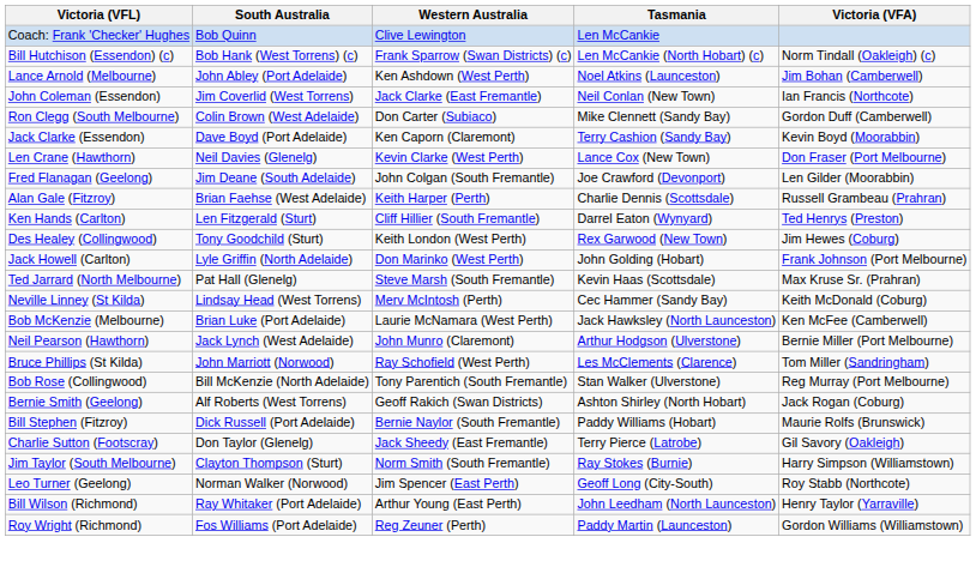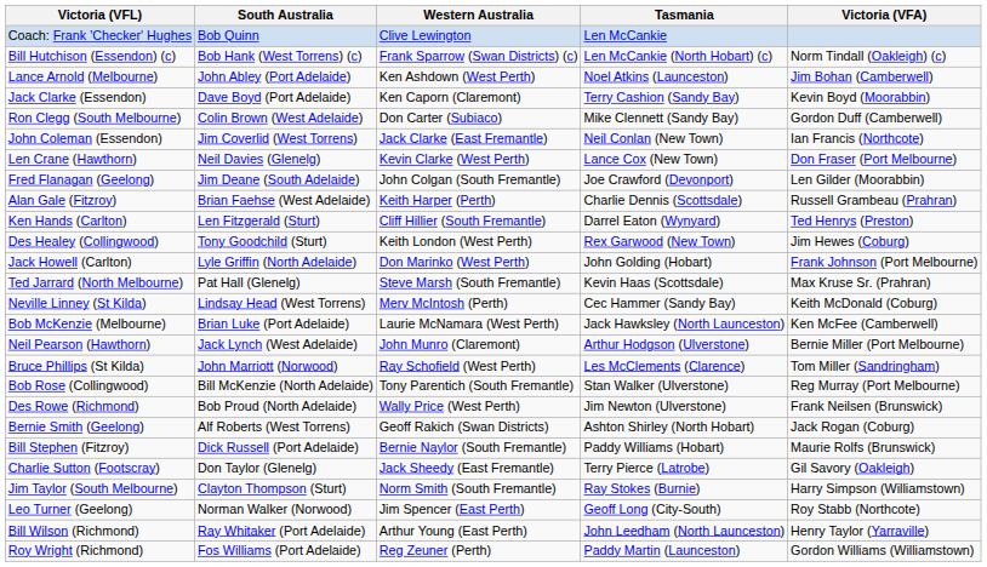 <table class="wikitable"  style="text-align:left">
 <tr>
 <th>Victoria (VFL)</th>
 <th>South Australia</th>
 <th>Western Australia</th>
 <th>Tasmania</th>
 <th>Victoria (VFA)</th>
 </tr>
 <tr bgcolor="#cee0f2">
 <td>Coach: <a href='#'>Frank 'Checker' Hughes</a></td>
 <td><a href='#'>Bob Quinn</a></td>
 <td><a href='#'>Clive Lewington</a></td>
 <td><a href='#'>Len McCankie</a></td>
 <td></td>
 </tr>
 <tr>
 <td><a href='#'>Bill Hutchison</a> (<a href='#'>Essendon</a>) (<a href='#'>c</a>)</td>
 <td><a href='#'>Bob Hank</a> (<a href='#'>West Torrens</a>) (<a href='#'>c</a>)</td>
 <td><a href='#'>Frank Sparrow</a> (<a href='#'>Swan Districts</a>) (<a href='#'>c</a>)</td>
 <td><a href='#'>Len McCankie</a> (<a href='#'>North Hobart</a>) (<a href='#'>c</a>)</td>
 <td>Norm Tindall (<a href='#'>Oakleigh</a>) (<a href='#'>c</a>)</td>
 </tr>
 <tr>
 <td><a href='#'>Lance Arnold</a> (<a href='#'>Melbourne</a>)</td>
 <td><a href='#'>John Abley</a> (<a href='#'>Port Adelaide</a>)</td>
 <td>Ken Ashdown (<a href='#'>West Perth</a>)</td>
 <td><a href='#'>Noel Atkins</a> (<a href='#'>Launceston</a>)</td>
 <td><a href='#'>Jim Bohan</a> (<a href='#'>Camberwell</a>)</td>
 </tr>
 <tr>
-<td><a href='#'>John Coleman</a> (Essendon)</td>
-<td><a href='#'>Jim Coverlid</a> (<a href='#'>West Torrens</a>)</td>
-<td><a href='#'>Jack Clarke</a> (<a href='#'>East Fremantle</a>)</td>
-<td><a href='#'>Neil Conlan</a> (New Town)</td>
-<td>Ian Francis (<a href='#'>Northcote</a>)</td>
+<td><a href='#'>Jack Clarke</a> (Essendon)</td>
+<td><a href='#'>Dave Boyd</a> (Port Adelaide)</td>
+<td>Ken Caporn (Claremont)</td>
+<td><a href='#'>Terry Cashion</a> (<a href='#'>Sandy Bay</a>)</td>
+<td>Kevin Boyd (<a href='#'>Moorabbin</a>)</td>
 </tr>
 <tr>
 <td><a href='#'>Ron Clegg</a> (<a href='#'>South Melbourne</a>)</td>
 <td><a href='#'>Colin Brown</a> (<a href='#'>West Adelaide</a>)</td>
 <td>Don Carter (<a href='#'>Subiaco</a>)</td>
 <td>Mike Clennett (Sandy Bay)</td>
 <td>Gordon Duff (Camberwell)</td>
 </tr>
 <tr>
-<td><a href='#'>Jack Clarke</a> (Essendon)</td>
-<td><a href='#'>Dave Boyd</a> (Port Adelaide)</td>
-<td>Ken Caporn (Claremont)</td>
-<td><a href='#'>Terry Cashion</a> (<a href='#'>Sandy Bay</a>)</td>
-<td>Kevin Boyd (<a href='#'>Moorabbin</a>)</td>
+<td><a href='#'>John Coleman</a> (Essendon)</td>
+<td><a href='#'>Jim Coverlid</a> (<a href='#'>West Torrens</a>)</td>
+<td><a href='#'>Jack Clarke</a> (<a href='#'>East Fremantle</a>)</td>
+<td><a href='#'>Neil Conlan</a> (New Town)</td>
+<td>Ian Francis (<a href='#'>Northcote</a>)</td>
 </tr>
 <tr>
 <td><a href='#'>Len Crane</a> (<a href='#'>Hawthorn</a>)</td>
 <td><a href='#'>Neil Davies</a> (<a href='#'>Glenelg</a>)</td>
 <td><a href='#'>Kevin Clarke</a> (<a href='#'>West Perth</a>)</td>
 <td><a href='#'>Lance Cox</a> (New Town)</td>
 <td><a href='#'>Don Fraser</a> (<a href='#'>Port Melbourne</a>)</td>
 </tr>
 <tr>
 <td><a href='#'>Fred Flanagan</a> (<a href='#'>Geelong</a>)</td>
 <td><a href='#'>Jim Deane</a> (<a href='#'>South Adelaide</a>)</td>
 <td>John Colgan (South Fremantle)</td>
 <td>Joe Crawford (<a href='#'>Devonport</a>)</td>
 <td>Len Gilder (Moorabbin)</td>
 </tr>
 <tr>
 <td><a href='#'>Alan Gale</a> (<a href='#'>Fitzroy</a>)</td>
 <td><a href='#'>Brian Faehse</a> (West Adelaide)</td>
 <td><a href='#'>Keith Harper</a> (<a href='#'>Perth</a>)</td>
 <td>Charlie Dennis (<a href='#'>Scottsdale</a>)</td>
 <td>Russell Grambeau (<a href='#'>Prahran</a>)</td>
 </tr>
 <tr>
 <td><a href='#'>Ken Hands</a> (<a href='#'>Carlton</a>)</td>
 <td><a href='#'>Len Fitzgerald</a> (<a href='#'>Sturt</a>)</td>
 <td><a href='#'>Cliff Hillier</a> (<a href='#'>South Fremantle</a>)</td>
 <td>Darrel Eaton (<a href='#'>Wynyard</a>)</td>
 <td><a href='#'>Ted Henrys</a> (<a href='#'>Preston</a>)</td>
 </tr>
 <tr>
 <td><a href='#'>Des Healey</a> (<a href='#'>Collingwood</a>)</td>
 <td><a href='#'>Tony Goodchild</a> (Sturt)</td>
 <td>Keith London (West Perth)</td>
 <td><a href='#'>Rex Garwood</a> (<a href='#'>New Town</a>)</td>
 <td>Jim Hewes (<a href='#'>Coburg</a>)</td>
 </tr>
 <tr>
 <td><a href='#'>Jack Howell</a> (Carlton)</td>
 <td><a href='#'>Lyle Griffin</a> (<a href='#'>North Adelaide</a>)</td>
 <td><a href='#'>Don Marinko</a> (<a href='#'>West Perth</a>)</td>
 <td>John Golding (Hobart)</td>
 <td><a href='#'>Frank Johnson</a> (Port Melbourne)</td>
 </tr>
 <tr>
 <td><a href='#'>Ted Jarrard</a> (<a href='#'>North Melbourne</a>)</td>
 <td>Pat Hall (Glenelg)</td>
 <td><a href='#'>Steve Marsh</a> (South Fremantle)</td>
 <td>Kevin Haas (Scottsdale)</td>
 <td>Max Kruse Sr. (Prahran)</td>
 </tr>
 <tr>
 <td><a href='#'>Neville Linney</a> (<a href='#'>St Kilda</a>)</td>
 <td><a href='#'>Lindsay Head</a> (West Torrens)</td>
 <td><a href='#'>Merv McIntosh</a> (Perth)</td>
 <td>Cec Hammer (Sandy Bay)</td>
 <td>Keith McDonald (Coburg)</td>
 </tr>
 <tr>
 <td><a href='#'>Bob McKenzie</a> (Melbourne)</td>
 <td><a href='#'>Brian Luke</a> (Port Adelaide)</td>
 <td>Laurie McNamara (West Perth)</td>
 <td>Jack Hawksley (<a href='#'>North Launceston</a>)</td>
 <td>Ken McFee (Camberwell)</td>
 </tr>
 <tr>
 <td><a href='#'>Neil Pearson</a> (<a href='#'>Hawthorn</a>)</td>
 <td><a href='#'>Jack Lynch</a> (West Adelaide)</td>
 <td><a href='#'>John Munro</a> (Claremont)</td>
 <td><a href='#'>Arthur Hodgson</a> (<a href='#'>Ulverstone</a>)</td>
 <td>Bernie Miller (Port Melbourne)</td>
 </tr>
 <tr>
 <td><a href='#'>Bruce Phillips</a> (St Kilda)</td>
 <td><a href='#'>John Marriott</a> (<a href='#'>Norwood</a>)</td>
 <td><a href='#'>Ray Schofield</a> (West Perth)</td>
 <td><a href='#'>Les McClements</a> (<a href='#'>Clarence</a>)</td>
 <td>Tom Miller (<a href='#'>Sandringham</a>)</td>
 </tr>
 <tr>
 <td><a href='#'>Bob Rose</a> (Collingwood)</td>
 <td>Bill McKenzie (North Adelaide)</td>
 <td>Tony Parentich (South Fremantle)</td>
 <td>Stan Walker (Ulverstone)</td>
 <td>Reg Murray (Port Melbourne)</td>
 </tr>
 <tr>
+<td><a href='#'>Des Rowe</a> (<a href='#'>Richmond</a>)</td>
+<td>Bob Proud (North Adelaide)</td>
+<td><a href='#'>Wally Price</a> (West Perth)</td>
+<td>Jim Newton (Ulverstone)</td>
+<td>Frank Neilsen (Brunswick)</td>
+</tr>
+<tr>
 <td><a href='#'>Bernie Smith</a> (<a href='#'>Geelong</a>)</td>
 <td>Alf Roberts (West Torrens)</td>
 <td>Geoff Rakich (Swan Districts)</td>
 <td>Ashton Shirley (North Hobart)</td>
 <td>Jack Rogan (Coburg)</td>
 </tr>
 <tr>
 <td><a href='#'>Bill Stephen</a> (Fitzroy)</td>
 <td><a href='#'>Dick Russell</a> (Port Adelaide)</td>
 <td><a href='#'>Bernie Naylor</a> (South Fremantle)</td>
 <td>Paddy Williams (Hobart)</td>
 <td>Maurie Rolfs (Brunswick)</td>
 </tr>
 <tr>
 <td><a href='#'>Charlie Sutton</a> (<a href='#'>Footscray</a>)</td>
 <td>Don Taylor (Glenelg)</td>
 <td><a href='#'>Jack Sheedy</a> (East Fremantle)</td>
 <td>Terry Pierce (<a href='#'>Latrobe</a>)</td>
 <td>Gil Savory (<a href='#'>Oakleigh</a>)</td>
 </tr>
 <tr>
 <td><a href='#'>Jim Taylor</a> (<a href='#'>South Melbourne</a>)</td>
 <td><a href='#'>Clayton Thompson</a> (Sturt)</td>
 <td><a href='#'>Norm Smith</a> (South Fremantle)</td>
 <td><a href='#'>Ray Stokes</a> (<a href='#'>Burnie</a>)</td>
 <td>Harry Simpson (Williamstown)</td>
 </tr>
 <tr>
 <td><a href='#'>Leo Turner</a> (Geelong)</td>
 <td>Norman Walker (Norwood)</td>
 <td>Jim Spencer (<a href='#'>East Perth</a>)</td>
 <td><a href='#'>Geoff Long</a> (City-South)</td>
 <td>Roy Stabb (Northcote)</td>
 </tr>
 <tr>
 <td><a href='#'>Bill Wilson</a> (Richmond)</td>
 <td><a href='#'>Ray Whitaker</a> (Port Adelaide)</td>
 <td>Arthur Young (East Perth)</td>
 <td><a href='#'>John Leedham</a> (<a href='#'>North Launceston</a>)</td>
 <td>Henry Taylor (<a href='#'>Yarraville</a>)</td>
 </tr>
 <tr>
 <td><a href='#'>Roy Wright</a> (Richmond)</td>
 <td><a href='#'>Fos Williams</a> (Port Adelaide)</td>
 <td><a href='#'>Reg Zeuner</a> (Perth)</td>
 <td><a href='#'>Paddy Martin</a> (<a href='#'>Launceston</a>)</td>
 <td>Gordon Williams (Williamstown)</td>
 </tr>
 </table>
